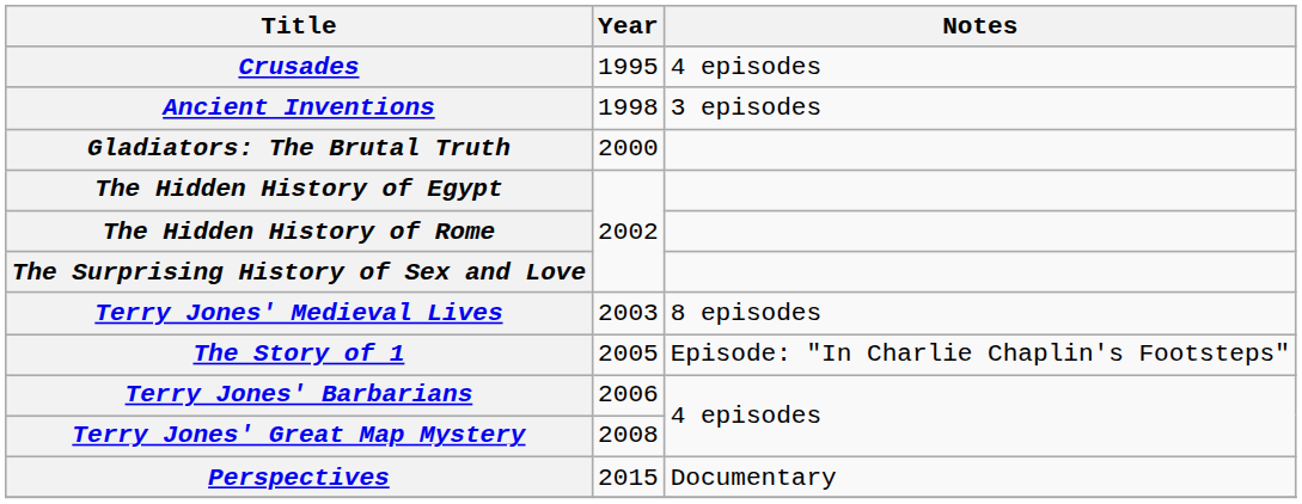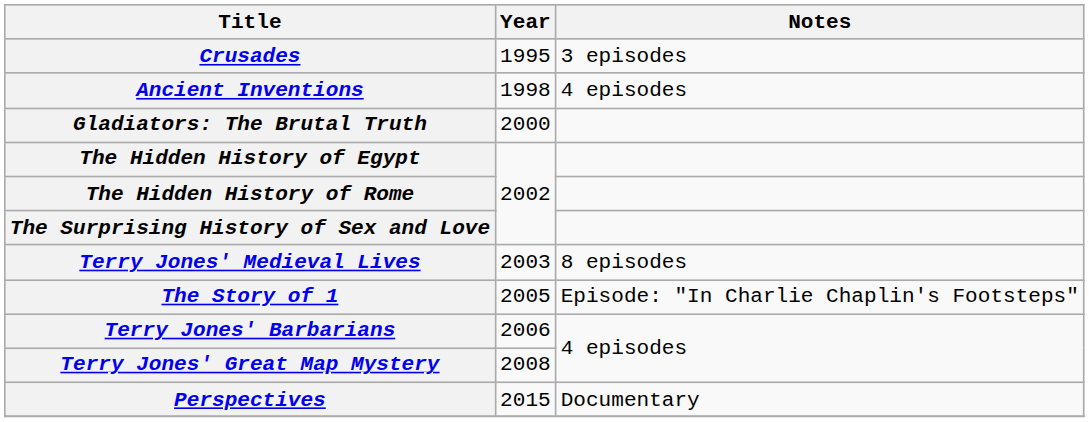 <table class="wikitable sortable plainrowheaders" width="">
 <tr>
 <th>Title</th>
 <th>Year</th>
 <th>Notes</th>
 </tr>
 <tr>
 <th scope="row"><em><a href='#'>Crusades</a></em></th>
 <td>1995</td>
-<td>4 episodes</td>
+<td>3 episodes</td>
 </tr>
 <tr>
 <th scope="row"><em><a href='#'>Ancient Inventions</a></em></th>
 <td>1998</td>
-<td>3 episodes</td>
+<td>4 episodes</td>
 </tr>
 <tr>
 <th scope="row"><em>Gladiators: The Brutal Truth</em></th>
 <td>2000</td>
 <td></td>
 </tr>
 <tr>
 <th scope="row"><em>The Hidden History of Egypt</em></th>
 <td rowspan="3">2002</td>
 <td></td>
 </tr>
 <tr>
 <th scope="row"><em>The Hidden History of Rome</em></th>
 <td></td>
 </tr>
 <tr>
 <th scope="row"><em>The Surprising History of Sex and Love</em></th>
 <td></td>
 </tr>
 <tr>
 <th scope="row"><em><a href='#'>Terry Jones' Medieval Lives</a></em></th>
 <td>2003</td>
 <td>8 episodes</td>
 </tr>
 <tr>
 <th scope="row"><em><a href='#'>The Story of 1</a></em></th>
 <td>2005</td>
 <td>Episode: "In Charlie Chaplin's Footsteps"</td>
 </tr>
 <tr>
 <th scope="row"><em><a href='#'>Terry Jones' Barbarians</a></em></th>
 <td>2006</td>
 <td rowspan="2">4 episodes</td>
 </tr>
 <tr>
 <th scope="row"><em><a href='#'>Terry Jones' Great Map Mystery</a></em></th>
 <td>2008</td>
 </tr>
 <tr>
 <th scope="row"><em><a href='#'>Perspectives</a></em></th>
 <td>2015</td>
 <td>Documentary</td>
 </tr>
 <tr>
 </tr>
 </table>
